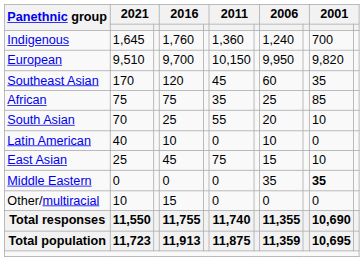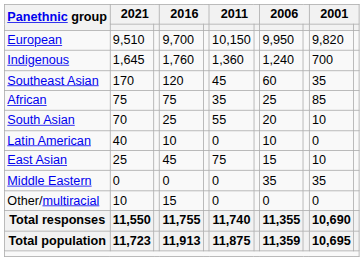 <table class="wikitable collapsible sortable">
 <tr>
 <th rowspan="2"><a href='#'>Panethnic</a> group</th>
 <th colspan="2">2021</th>
 <th colspan="2">2016</th>
 <th colspan="2">2011</th>
 <th colspan="2">2006</th>
 <th colspan="2">2001</th>
 </tr>
 <tr>
 <th><a href='#'></a></th>
 <th></th>
 <th></th>
 <th></th>
 <th></th>
 <th></th>
 <th></th>
 <th></th>
 <th></th>
 <th></th>
 </tr>
 <tr>
+<td><a href='#'>European</a></td>
+<td>9,510</td>
+<td></td>
+<td>9,700</td>
+<td></td>
+<td>10,150</td>
+<td></td>
+<td>9,950</td>
+<td></td>
+<td>9,820</td>
+<td></td>
+</tr>
+<tr>
 <td><a href='#'>Indigenous</a></td>
 <td>1,645</td>
 <td></td>
 <td>1,760</td>
 <td></td>
 <td>1,360</td>
 <td></td>
 <td>1,240</td>
 <td></td>
 <td>700</td>
-<td></td>
-</tr>
-<tr>
-<td><a href='#'>European</a></td>
-<td>9,510</td>
-<td></td>
-<td>9,700</td>
-<td></td>
-<td>10,150</td>
-<td></td>
-<td>9,950</td>
-<td></td>
-<td>9,820</td>
 <td></td>
 </tr>
 <tr>
 <td><a href='#'>Southeast Asian</a></td>
 <td>170</td>
 <td></td>
 <td>120</td>
 <td></td>
 <td>45</td>
 <td></td>
 <td>60</td>
 <td></td>
 <td>35</td>
 <td></td>
 </tr>
 <tr>
 <td><a href='#'>African</a></td>
 <td>75</td>
 <td></td>
 <td>75</td>
 <td></td>
 <td>35</td>
 <td></td>
 <td>25</td>
 <td></td>
 <td>85</td>
 <td></td>
 </tr>
 <tr>
 <td><a href='#'>South Asian</a></td>
 <td>70</td>
 <td></td>
 <td>25</td>
 <td></td>
 <td>55</td>
 <td></td>
 <td>20</td>
 <td></td>
 <td>10</td>
 <td></td>
 </tr>
 <tr>
 <td><a href='#'>Latin American</a></td>
 <td>40</td>
 <td></td>
 <td>10</td>
 <td></td>
 <td>0</td>
 <td></td>
 <td>10</td>
 <td></td>
 <td>0</td>
 <td></td>
 </tr>
 <tr>
 <td><a href='#'>East Asian</a></td>
 <td>25</td>
 <td></td>
 <td>45</td>
 <td></td>
 <td>75</td>
 <td></td>
 <td>15</td>
 <td></td>
 <td>10</td>
 <td></td>
 </tr>
 <tr>
 <td><a href='#'>Middle Eastern</a></td>
 <td>0</td>
 <td></td>
 <td>0</td>
 <td></td>
 <td>0</td>
 <td></td>
 <td>35</td>
 <td></td>
-<td><strong>35</strong></td>
+<td>35</td>
 <td></td>
 </tr>
 <tr>
 <td>Other/<a href='#'>multiracial</a></td>
 <td>10</td>
 <td></td>
 <td>15</td>
 <td></td>
 <td>0</td>
 <td></td>
 <td>0</td>
 <td></td>
 <td>0</td>
 <td></td>
 </tr>
 <tr>
 <th>Total responses</th>
 <th>11,550</th>
 <th></th>
 <th>11,755</th>
 <th></th>
 <th>11,740</th>
 <th></th>
 <th>11,355</th>
 <th></th>
 <th>10,690</th>
 <th></th>
 </tr>
 <tr class="sortbottom">
 <th>Total population</th>
 <th>11,723</th>
 <th></th>
 <th>11,913</th>
 <th></th>
 <th>11,875</th>
 <th></th>
 <th>11,359</th>
 <th></th>
 <th>10,695</th>
 <th></th>
 </tr>
 <tr class="sortbottom">
 <td colspan="11"></td>
 </tr>
 </table>
